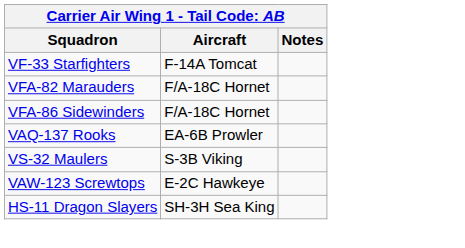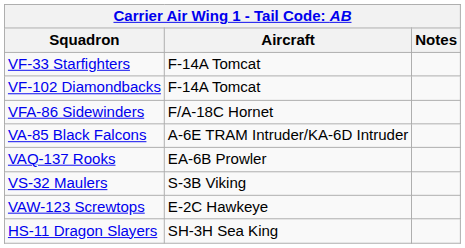 <table class="wikitable">
 <tr>
 <th colspan="3"><a href='#'>Carrier Air Wing 1 - Tail Code: <em>AB</em></a></th>
 </tr>
 <tr>
 <th>Squadron</th>
 <th>Aircraft</th>
 <th>Notes</th>
 </tr>
 <tr>
 <td><a href='#'>VF-33 Starfighters</a></td>
 <td>F-14A Tomcat</td>
 <td></td>
 </tr>
 <tr>
-<td><a href='#'>VFA-82 Marauders</a></td>
-<td>F/A-18C Hornet</td>
+<td><a href='#'>VF-102 Diamondbacks</a></td>
+<td>F-14A Tomcat</td>
 <td></td>
 </tr>
 <tr>
 <td><a href='#'>VFA-86 Sidewinders</a></td>
 <td>F/A-18C Hornet</td>
+<td></td>
+</tr>
+<tr>
+<td><a href='#'>VA-85 Black Falcons</a></td>
+<td>A-6E TRAM Intruder/KA-6D Intruder</td>
 <td></td>
 </tr>
 <tr>
 <td><a href='#'>VAQ-137 Rooks</a></td>
 <td>EA-6B Prowler</td>
 <td></td>
 </tr>
 <tr>
 <td><a href='#'>VS-32 Maulers</a></td>
 <td>S-3B Viking</td>
 <td></td>
 </tr>
 <tr>
 <td><a href='#'>VAW-123 Screwtops</a></td>
 <td>E-2C Hawkeye</td>
 <td></td>
 </tr>
 <tr>
 <td><a href='#'>HS-11 Dragon Slayers</a></td>
 <td>SH-3H Sea King</td>
 <td></td>
 </tr>
 </table>
